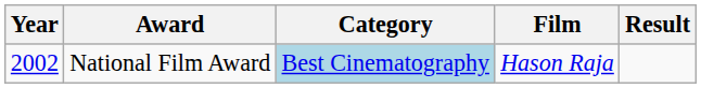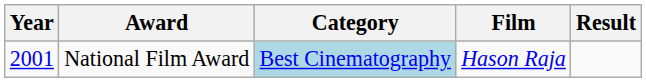 <table class="wikitable" style="font-size: 95%;">
 <tr>
 <th>Year</th>
 <th>Award</th>
 <th>Category</th>
 <th>Film</th>
 <th>Result</th>
 </tr>
 <tr>
-<td><a href='#'>2002</a></td>
+<td><a href='#'>2001</a></td>
 <td>National Film Award</td>
 <td style="background: lightblue;"><a href='#'>Best Cinematography</a></td>
 <td><em><a href='#'>Hason Raja</a></em></td>
 <td></td>
 </tr>
 </table>
